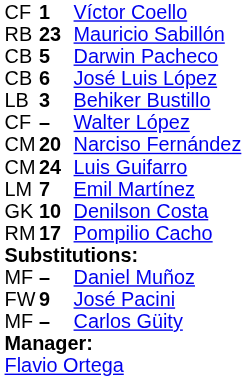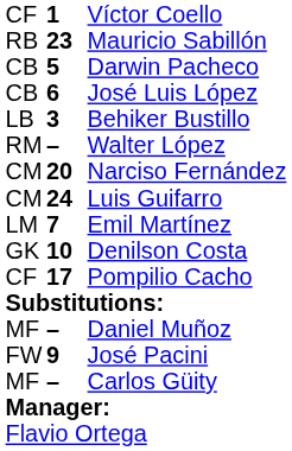 <table style="font-size: 90%" cellspacing="0" cellpadding="0" align="center">
 <tr>
 <td colspan=4></td>
 </tr>
 <tr>
 <th width = "25"></th>
 <th width = "25"></th>
 </tr>
 <tr>
 <td>CF</td>
 <td><strong>1</strong></td>
 <td> <a href='#'>Víctor Coello</a></td>
 </tr>
 <tr>
 <td>RB</td>
 <td><strong>23</strong></td>
 <td> <a href='#'>Mauricio Sabillón</a></td>
 </tr>
 <tr>
 <td>CB</td>
 <td><strong>5</strong></td>
 <td> <a href='#'>Darwin Pacheco</a></td>
 </tr>
 <tr>
 <td>CB</td>
 <td><strong>6</strong></td>
 <td> <a href='#'>José Luis López</a></td>
 </tr>
 <tr>
 <td>LB</td>
 <td><strong>3</strong></td>
 <td> <a href='#'>Behiker Bustillo</a></td>
 </tr>
 <tr>
-<td>CF</td>
+<td>RM</td>
 <td><strong>–</strong></td>
 <td> <a href='#'>Walter López</a></td>
 </tr>
 <tr>
 <td>CM</td>
 <td><strong>20</strong></td>
 <td> <a href='#'>Narciso Fernández</a></td>
 </tr>
 <tr>
 <td>CM</td>
 <td><strong>24</strong></td>
 <td> <a href='#'>Luis Guifarro</a></td>
 <td></td>
 <td></td>
 </tr>
 <tr>
 <td>LM</td>
 <td><strong>7</strong></td>
 <td> <a href='#'>Emil Martínez</a></td>
 <td></td>
 <td></td>
 </tr>
 <tr>
 <td>GK</td>
 <td><strong>10</strong></td>
 <td> <a href='#'>Denilson Costa</a></td>
 <td></td>
 <td></td>
 </tr>
 <tr>
-<td>RM</td>
+<td>CF</td>
 <td><strong>17</strong></td>
 <td> <a href='#'>Pompilio Cacho</a></td>
 <td></td>
 <td></td>
 </tr>
 <tr>
 <td colspan = 3><strong>Substitutions:</strong></td>
 </tr>
 <tr>
 <td>MF</td>
 <td><strong>–</strong></td>
 <td> <a href='#'>Daniel Muñoz</a></td>
 <td></td>
 <td></td>
 </tr>
 <tr>
 <td>FW</td>
 <td><strong>9</strong></td>
 <td> <a href='#'>José Pacini</a></td>
 <td></td>
 <td></td>
 </tr>
 <tr>
 <td>MF</td>
 <td><strong>–</strong></td>
 <td> <a href='#'>Carlos Güity</a></td>
 <td></td>
 <td></td>
 </tr>
 <tr>
 <td colspan = 3><strong>Manager:</strong></td>
 </tr>
 <tr>
 <td colspan = 3>  <a href='#'>Flavio Ortega</a></td>
 </tr>
 </table>
